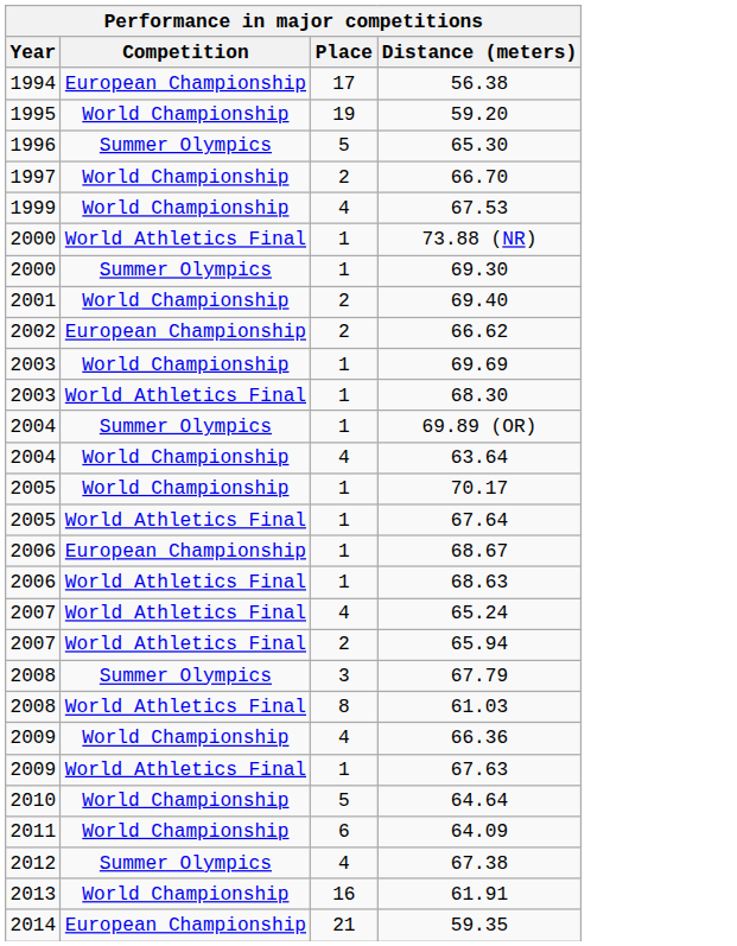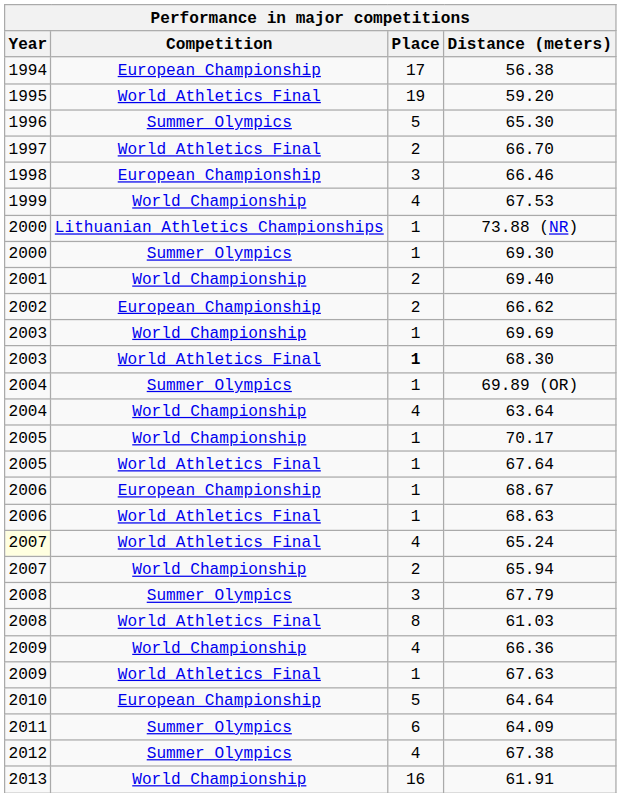 <table class="wikitable">
 <tr>
 <th colspan=4>Performance in major competitions</th>
 </tr>
 <tr align=center>
 <th>Year</th>
 <th>Competition</th>
 <th>Place</th>
 <th>Distance (meters)</th>
 </tr>
 <tr align=center>
 <td>1994</td>
 <td><a href='#'>European Championship</a></td>
 <td>17</td>
 <td>56.38</td>
 </tr>
 <tr align=center>
 <td>1995</td>
-<td><a href='#'>World Championship</a></td>
+<td><a href='#'>World Athletics Final</a></td>
 <td>19</td>
 <td>59.20</td>
 </tr>
 <tr align=center>
 <td>1996</td>
 <td><a href='#'>Summer Olympics</a></td>
 <td>5</td>
 <td>65.30</td>
 </tr>
 <tr align=center>
 <td>1997</td>
-<td><a href='#'>World Championship</a></td>
+<td><a href='#'>World Athletics Final</a></td>
 <td>2</td>
 <td>66.70</td>
+</tr>
+<tr align=center>
+<td>1998</td>
+<td><a href='#'>European Championship</a></td>
+<td>3</td>
+<td>66.46</td>
 </tr>
 <tr align=center>
 <td>1999</td>
 <td><a href='#'>World Championship</a></td>
 <td>4</td>
 <td>67.53</td>
 </tr>
 <tr align=center>
 <td>2000</td>
-<td><a href='#'>World Athletics Final</a></td>
+<td><a href='#'>Lithuanian Athletics Championships</a></td>
 <td>1</td>
 <td>73.88 (<a href='#'>NR</a>)</td>
 </tr>
 <tr align=center>
 <td>2000</td>
 <td><a href='#'>Summer Olympics</a></td>
 <td>1</td>
 <td>69.30</td>
 </tr>
 <tr align=center>
 <td>2001</td>
 <td><a href='#'>World Championship</a></td>
 <td>2</td>
 <td>69.40</td>
 </tr>
 <tr align=center>
 <td>2002</td>
 <td><a href='#'>European Championship</a></td>
 <td>2</td>
 <td>66.62</td>
 </tr>
 <tr align=center>
 <td>2003</td>
 <td><a href='#'>World Championship</a></td>
 <td>1</td>
 <td>69.69</td>
 </tr>
 <tr align=center>
 <td>2003</td>
 <td><a href='#'>World Athletics Final</a></td>
-<td>1</td>
+<td><strong>1</strong></td>
 <td>68.30</td>
 </tr>
 <tr align=center>
 <td>2004</td>
 <td><a href='#'>Summer Olympics</a></td>
 <td>1</td>
 <td>69.89 (OR)</td>
 </tr>
 <tr align=center>
 <td>2004</td>
 <td><a href='#'>World Championship</a></td>
 <td>4</td>
 <td>63.64</td>
 </tr>
 <tr align=center>
 <td>2005</td>
 <td><a href='#'>World Championship</a></td>
 <td>1</td>
 <td>70.17</td>
 </tr>
 <tr align=center>
 <td>2005</td>
 <td><a href='#'>World Athletics Final</a></td>
 <td>1</td>
 <td>67.64</td>
 </tr>
 <tr align=center>
 <td>2006</td>
 <td><a href='#'>European Championship</a></td>
 <td>1</td>
 <td>68.67</td>
 </tr>
 <tr align=center>
 <td>2006</td>
 <td><a href='#'>World Athletics Final</a></td>
 <td>1</td>
 <td>68.63</td>
 </tr>
 <tr align=center>
-<td>2007</td>
+<td style="background: lightyellow;">2007</td>
 <td><a href='#'>World Athletics Final</a></td>
 <td>4</td>
 <td>65.24</td>
 </tr>
 <tr align=center>
 <td>2007</td>
-<td><a href='#'>World Athletics Final</a></td>
+<td><a href='#'>World Championship</a></td>
 <td>2</td>
 <td>65.94</td>
 </tr>
 <tr align=center>
 <td>2008</td>
 <td><a href='#'>Summer Olympics</a></td>
 <td>3</td>
 <td>67.79</td>
 </tr>
 <tr align=center>
 <td>2008</td>
 <td><a href='#'>World Athletics Final</a></td>
 <td>8</td>
 <td>61.03</td>
 </tr>
 <tr align=center>
 <td>2009</td>
 <td><a href='#'>World Championship</a></td>
 <td>4</td>
 <td>66.36</td>
 </tr>
 <tr align=center>
 <td>2009</td>
 <td><a href='#'>World Athletics Final</a></td>
 <td>1</td>
 <td>67.63</td>
 </tr>
 <tr align=center>
 <td>2010</td>
-<td><a href='#'>World Championship</a></td>
+<td><a href='#'>European Championship</a></td>
 <td>5</td>
 <td>64.64</td>
 </tr>
 <tr align=center>
 <td>2011</td>
-<td><a href='#'>World Championship</a></td>
+<td><a href='#'>Summer Olympics</a></td>
 <td>6</td>
 <td>64.09</td>
 </tr>
 <tr align=center>
 <td>2012</td>
 <td><a href='#'>Summer Olympics</a></td>
 <td>4</td>
 <td>67.38</td>
 </tr>
 <tr align=center>
 <td>2013</td>
 <td><a href='#'>World Championship</a></td>
 <td>16</td>
 <td>61.91</td>
 </tr>
-<tr align=center>
-<td>2014</td>
-<td><a href='#'>European Championship</a></td>
-<td>21</td>
-<td https://en.wikipedia.org/wiki/2014_European_Athletics_Championships_%E2%80%93_Men%27s_discus_throw>59.35</td>
-</tr>
 </table>
